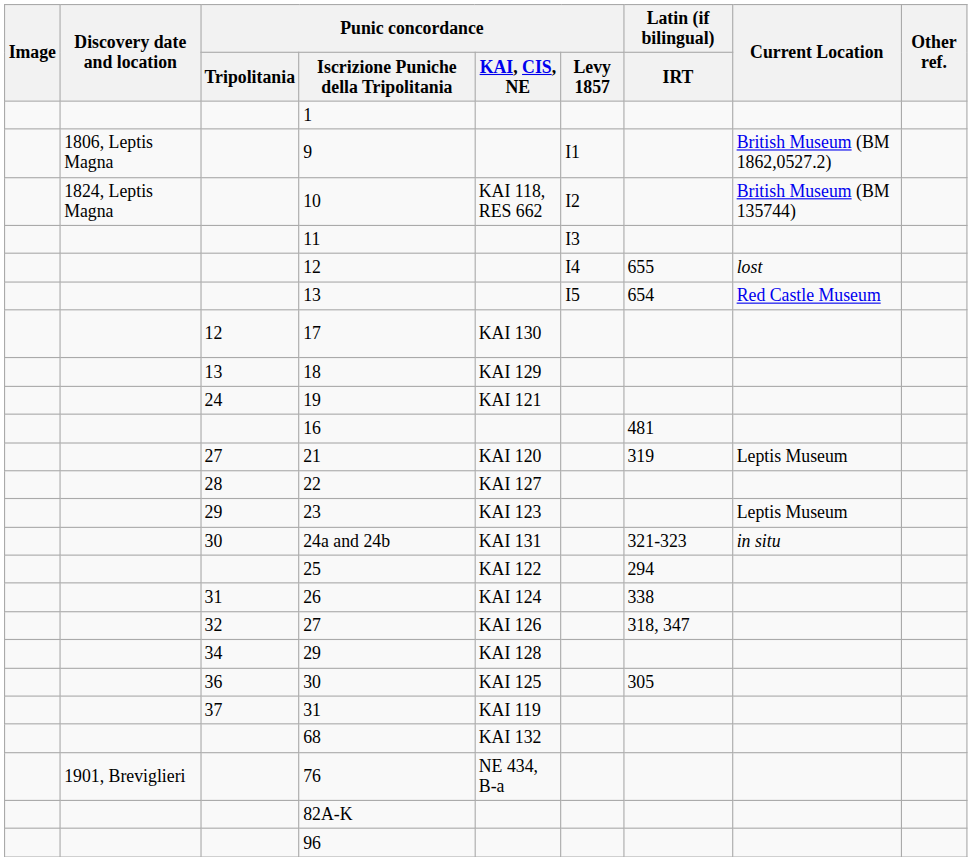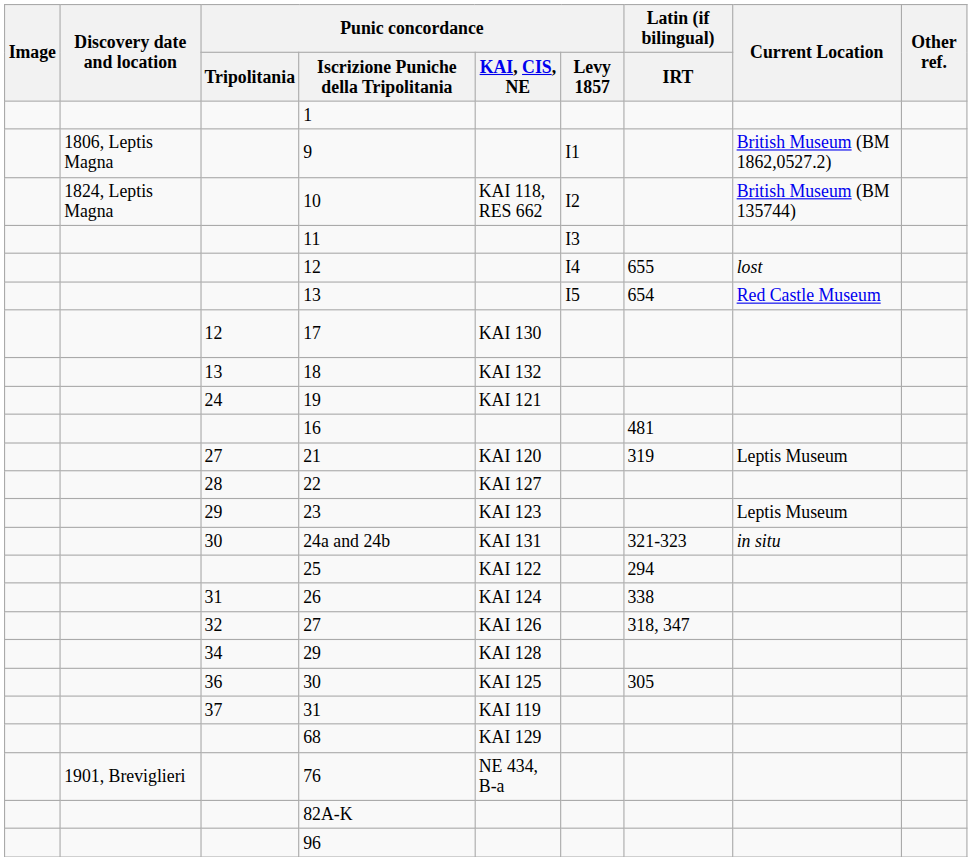 <table class="wikitable">
 <tr>
 <th rowspan="2">Image</th>
 <th rowspan="2">Discovery date and location</th>
 <th colspan="4">Punic concordance</th>
 <th>Latin (if bilingual)</th>
 <th rowspan="2">Current Location</th>
 <th rowspan="2">Other ref.</th>
 </tr>
 <tr>
 <th>Tripolitania</th>
 <th>Iscrizione Puniche della Tripolitania</th>
 <th><a href='#'>KAI</a>, <a href='#'>CIS</a>, NE</th>
 <th>Levy 1857</th>
 <th>IRT</th>
 </tr>
 <tr>
 <td></td>
 <td></td>
 <td></td>
 <td>1</td>
 <td></td>
 <td></td>
 <td></td>
 <td></td>
 <td></td>
 </tr>
 <tr>
 <td></td>
 <td>1806, Leptis Magna</td>
 <td></td>
 <td>9</td>
 <td></td>
 <td>I1</td>
 <td></td>
 <td><a href='#'>British Museum</a> (BM 1862,0527.2)</td>
 <td></td>
 </tr>
 <tr>
 <td></td>
 <td>1824, Leptis Magna</td>
 <td></td>
 <td>10</td>
 <td>KAI 118, RES 662</td>
 <td>I2</td>
 <td></td>
 <td><a href='#'>British Museum</a> (BM 135744)</td>
 <td></td>
 </tr>
 <tr>
 <td></td>
 <td></td>
 <td></td>
 <td>11</td>
 <td></td>
 <td>I3</td>
 <td></td>
 <td></td>
 <td></td>
 </tr>
 <tr>
 <td></td>
 <td></td>
 <td></td>
 <td>12</td>
 <td></td>
 <td>I4</td>
 <td>655</td>
 <td><em>lost</em></td>
 <td></td>
 </tr>
 <tr>
 <td></td>
 <td></td>
 <td></td>
 <td>13</td>
 <td></td>
 <td>I5</td>
 <td>654</td>
 <td><a href='#'>Red Castle Museum</a></td>
 <td></td>
 </tr>
 <tr>
 <td><br><br></td>
 <td></td>
 <td>12</td>
 <td>17</td>
 <td>KAI 130</td>
 <td></td>
 <td></td>
 <td></td>
 <td></td>
 </tr>
 <tr>
 <td></td>
 <td></td>
 <td>13</td>
 <td>18</td>
-<td>KAI 129</td>
+<td>KAI 132</td>
 <td></td>
 <td></td>
 <td></td>
 <td></td>
 </tr>
 <tr>
 <td></td>
 <td></td>
 <td>24</td>
 <td>19</td>
 <td>KAI 121</td>
 <td></td>
 <td></td>
 <td></td>
 <td></td>
 </tr>
 <tr>
 <td></td>
 <td></td>
 <td></td>
 <td>16</td>
 <td></td>
 <td></td>
 <td>481</td>
 <td></td>
 <td></td>
 </tr>
 <tr>
 <td></td>
 <td></td>
 <td>27</td>
 <td>21</td>
 <td>KAI 120</td>
 <td></td>
 <td>319</td>
 <td>Leptis Museum</td>
 <td></td>
 </tr>
 <tr>
 <td></td>
 <td></td>
 <td>28</td>
 <td>22</td>
 <td>KAI 127</td>
 <td></td>
 <td></td>
 <td></td>
 <td></td>
 </tr>
 <tr>
 <td></td>
 <td></td>
 <td>29</td>
 <td>23</td>
 <td>KAI 123</td>
 <td></td>
 <td></td>
 <td>Leptis Museum</td>
 <td></td>
 </tr>
 <tr>
 <td></td>
 <td></td>
 <td>30</td>
 <td>24a and 24b</td>
 <td>KAI 131</td>
 <td></td>
 <td>321-323</td>
 <td><em>in situ</em></td>
 <td></td>
 </tr>
 <tr>
 <td></td>
 <td></td>
 <td></td>
 <td>25</td>
 <td>KAI 122</td>
 <td></td>
 <td>294</td>
 <td></td>
 <td></td>
 </tr>
 <tr>
 <td></td>
 <td></td>
 <td>31</td>
 <td>26</td>
 <td>KAI 124</td>
 <td></td>
 <td>338</td>
 <td></td>
 <td></td>
 </tr>
 <tr>
 <td></td>
 <td></td>
 <td>32</td>
 <td>27</td>
 <td>KAI 126</td>
 <td></td>
 <td>318, 347</td>
 <td></td>
 <td></td>
 </tr>
 <tr>
 <td></td>
 <td></td>
 <td>34</td>
 <td>29</td>
 <td>KAI 128</td>
 <td></td>
 <td></td>
 <td></td>
 <td></td>
 </tr>
 <tr>
 <td></td>
 <td></td>
 <td>36</td>
 <td>30</td>
 <td>KAI 125</td>
 <td></td>
 <td>305</td>
 <td></td>
 <td></td>
 </tr>
 <tr>
 <td></td>
 <td></td>
 <td>37</td>
 <td>31</td>
 <td>KAI 119</td>
 <td></td>
 <td></td>
 <td></td>
 <td></td>
 </tr>
 <tr>
 <td></td>
 <td></td>
 <td></td>
 <td>68</td>
-<td>KAI 132</td>
+<td>KAI 129</td>
 <td></td>
 <td></td>
 <td></td>
 <td></td>
 </tr>
 <tr>
 <td></td>
 <td>1901,  Breviglieri</td>
 <td></td>
 <td>76</td>
 <td>NE 434, B-a</td>
 <td></td>
 <td></td>
 <td></td>
 <td></td>
 </tr>
 <tr>
 <td></td>
 <td></td>
 <td></td>
 <td>82A-K</td>
 <td></td>
 <td></td>
 <td></td>
 <td></td>
 <td></td>
 </tr>
 <tr>
 <td></td>
 <td></td>
 <td></td>
 <td>96</td>
 <td></td>
 <td></td>
 <td></td>
 <td></td>
 <td></td>
 </tr>
 </table>
